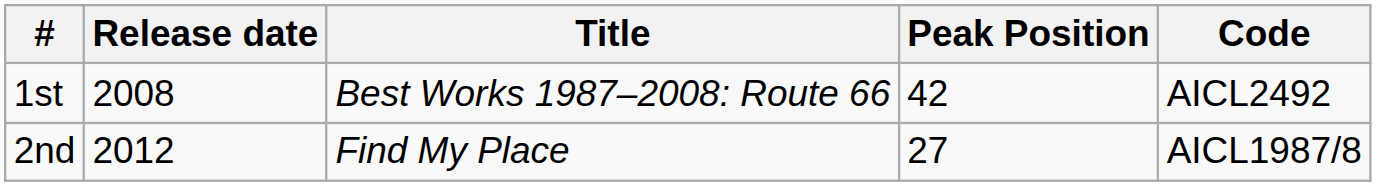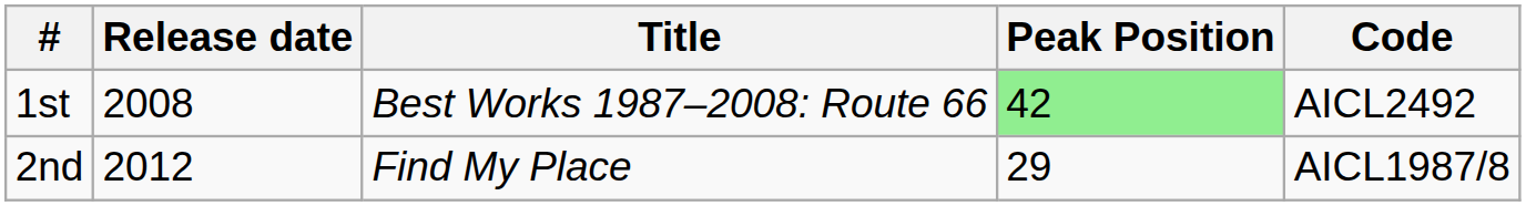 <table class="wikitable">
 <tr>
 <th>#</th>
 <th>Release date</th>
 <th>Title</th>
 <th>Peak Position</th>
 <th>Code</th>
 </tr>
 <tr>
 <td>1st</td>
 <td>2008</td>
 <td><em>Best Works 1987–2008: Route 66</em></td>
-<td>42</td>
+<td style="background: lightgreen;">42</td>
 <td>AICL2492 </td>
 </tr>
 <tr>
 <td>2nd</td>
 <td>2012</td>
 <td><em>Find My Place</em></td>
-<td>27</td>
+<td>29</td>
 <td>AICL1987/8</td>
 </tr>
 </table>
